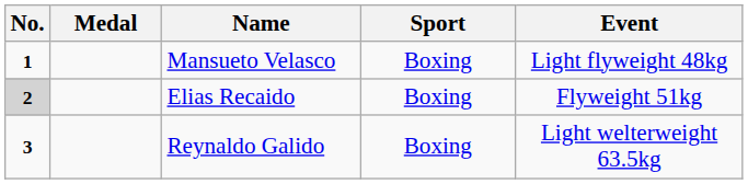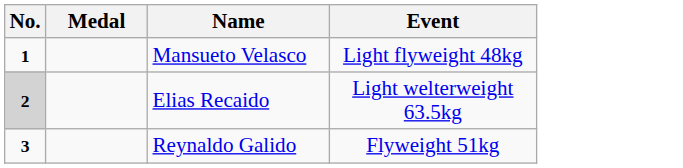 <table class="wikitable" style="font-size:100%; text-align:center;">
 <tr>
 <th width="10">No.</th>
 <th width="70">Medal</th>
 <th width="130">Name</th>
-<th width="100">Sport</th>
 <th width="150">Event</th>
 </tr>
 <tr>
 <td><small><strong>1</strong></small></td>
 <td></td>
 <td align=left><a href='#'>Mansueto Velasco</a></td>
-<td> <a href='#'>Boxing</a></td>
 <td><a href='#'>Light flyweight 48kg</a></td>
 </tr>
 <tr>
 <td style="background: lightgrey;"><small><strong>2</strong></small></td>
 <td></td>
 <td align=left><a href='#'>Elias Recaido</a></td>
-<td> <a href='#'>Boxing</a></td>
-<td><a href='#'>Flyweight 51kg</a></td>
+<td><a href='#'>Light welterweight 63.5kg</a></td>
 </tr>
 <tr>
 <td><small><strong>3</strong></small></td>
 <td></td>
 <td align=left><a href='#'>Reynaldo Galido</a></td>
-<td> <a href='#'>Boxing</a></td>
-<td><a href='#'>Light welterweight 63.5kg</a></td>
+<td><a href='#'>Flyweight 51kg</a></td>
 </tr>
 </table>
